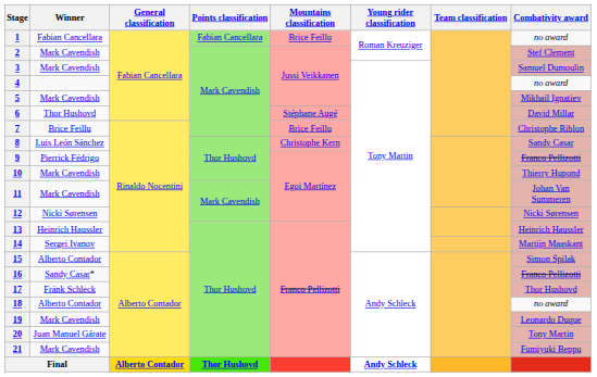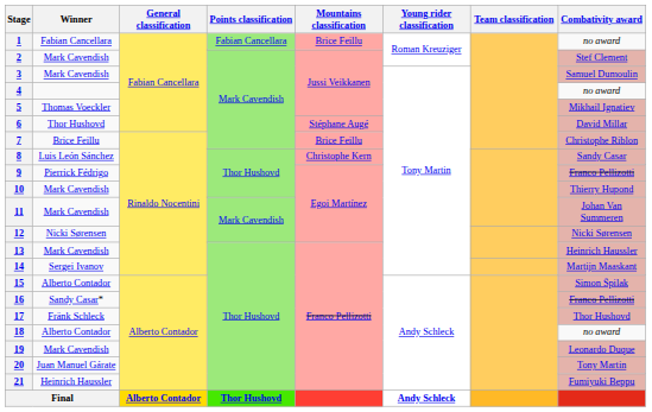 <table class="wikitable" style="text-align:center; font-size:smaller; clear:both;">
 <tr>
 <th scope="col" style="width:1%;">Stage</th>
 <th scope="col" style="width:14%;">Winner</th>
 <th scope="col" style="width:14%;"><a href='#'>General classification</a><br></th>
 <th scope="col" style="width:14%;"><a href='#'>Points classification</a><br></th>
 <th scope="col" style="width:14%;"><a href='#'>Mountains classification</a><br></th>
 <th scope="col" style="width:14%;"><a href='#'>Young rider classification</a><br></th>
 <th scope="col" style="width:14%;"><a href='#'>Team classification</a><br></th>
 <th scope="col" style="width:14%;"><a href='#'>Combativity award</a><br></th>
 </tr>
 <tr>
 <th scope="row"><a href='#'>1</a></th>
 <td><a href='#'>Fabian Cancellara</a></td>
 <td style="background:#FFEB64;" rowspan="6"><a href='#'>Fabian Cancellara</a></td>
 <td style="background:#9CE97B;"><a href='#'>Fabian Cancellara</a></td>
 <td style="background:#FFA8A4;"><a href='#'>Brice Feillu</a></td>
 <td style="background:white;" rowspan="2"><a href='#'>Roman Kreuziger</a></td>
 <td style="background:#FFCD5F;" rowspan="7"></td>
 <td><em>no award</em></td>
 </tr>
 <tr>
 <th scope="row"><a href='#'>2</a></th>
 <td><a href='#'>Mark Cavendish</a></td>
 <td style="background:#9CE97B;" rowspan="6"><a href='#'>Mark Cavendish</a></td>
 <td style="background:#FFA8A4;" rowspan="4"><a href='#'>Jussi Veikkanen</a></td>
 <td style="background:#E4B3AB;"><a href='#'>Stef Clement</a></td>
 </tr>
 <tr>
 <th scope="row"><a href='#'>3</a></th>
 <td><a href='#'>Mark Cavendish</a></td>
 <td style="background:white;" rowspan="12"><a href='#'>Tony Martin</a></td>
 <td style="background:#E4B3AB;"><a href='#'>Samuel Dumoulin</a></td>
 </tr>
 <tr>
 <th scope="row"><a href='#'>4</a></th>
 <td></td>
 <td><em>no award</em></td>
 </tr>
 <tr>
 <th scope="row"><a href='#'>5</a></th>
-<td><a href='#'>Mark Cavendish</a></td>
+<td><a href='#'>Thomas Voeckler</a></td>
 <td style="background:#E4B3AB;"><a href='#'>Mikhail Ignatiev</a></td>
 </tr>
 <tr>
 <th scope="row"><a href='#'>6</a></th>
 <td><a href='#'>Thor Hushovd</a></td>
 <td style="background:#FFA8A4;"><a href='#'>Stéphane Augé</a></td>
 <td style="background:#E4B3AB;"><a href='#'>David Millar</a></td>
 </tr>
 <tr>
 <th scope="row"><a href='#'>7</a></th>
 <td><a href='#'>Brice Feillu</a></td>
 <td style="background:#FFEB64;" rowspan="8"><a href='#'>Rinaldo Nocentini</a></td>
 <td style="background:#FFA8A4;"><a href='#'>Brice Feillu</a></td>
 <td style="background:#E4B3AB;"><a href='#'>Christophe Riblon</a></td>
 </tr>
 <tr>
 <th scope="row"><a href='#'>8</a></th>
 <td><a href='#'>Luis León Sánchez</a></td>
 <td style="background:#9CE97B;" rowspan="3"><a href='#'>Thor Hushovd</a></td>
 <td style="background:#FFA8A4;"><a href='#'>Christophe Kern</a></td>
 <td style="background:#FFCD5F;" rowspan="4"></td>
 <td style="background:#E4B3AB;"><a href='#'>Sandy Casar</a></td>
 </tr>
 <tr>
 <th scope="row"><a href='#'>9</a></th>
 <td><a href='#'>Pierrick Fédrigo</a></td>
 <td style="background:#FFA8A4;" rowspan="4"><a href='#'>Egoi Martínez</a></td>
 <td style="background:#E4B3AB;"><s><a href='#'>Franco Pellizotti</a></s></td>
 </tr>
 <tr>
 <th scope="row"><a href='#'>10</a></th>
 <td><a href='#'>Mark Cavendish</a></td>
 <td style="background:#E4B3AB;"><a href='#'>Thierry Hupond</a></td>
 </tr>
 <tr>
 <th scope="row"><a href='#'>11</a></th>
 <td><a href='#'>Mark Cavendish</a></td>
 <td style="background:#9CE97B;" rowspan="2"><a href='#'>Mark Cavendish</a></td>
 <td style="background:#E4B3AB;"><a href='#'>Johan Van Summeren</a></td>
 </tr>
 <tr>
 <th scope="row"><a href='#'>12</a></th>
 <td><a href='#'>Nicki Sørensen</a></td>
 <td style="background:#FFCD5F;" rowspan="2"></td>
 <td style="background:#E4B3AB;"><a href='#'>Nicki Sørensen</a></td>
 </tr>
 <tr>
 <th scope="row"><a href='#'>13</a></th>
-<td><a href='#'>Heinrich Haussler</a></td>
+<td><a href='#'>Mark Cavendish</a></td>
 <td style="background:#9CE97B;" rowspan="9"><a href='#'>Thor Hushovd</a></td>
 <td style="background:#FFA8A4;" rowspan="9"><s><a href='#'>Franco Pellizotti</a></s></td>
 <td style="background:#E4B3AB;"><a href='#'>Heinrich Haussler</a></td>
 </tr>
 <tr>
 <th scope="row"><a href='#'>14</a></th>
 <td><a href='#'>Sergei Ivanov</a></td>
 <td style="background:#FFCD5F;"></td>
 <td style="background:#E4B3AB;"><a href='#'>Martijn Maaskant</a></td>
 </tr>
 <tr>
 <th scope="row"><a href='#'>15</a></th>
 <td><a href='#'>Alberto Contador</a></td>
 <td style="background:#FFEB64;" rowspan="7"><a href='#'>Alberto Contador</a></td>
 <td style="background:white;" rowspan="7"><a href='#'>Andy Schleck</a></td>
 <td style="background:#FFCD5F;" rowspan="7"></td>
 <td style="background:#E4B3AB;"><a href='#'>Simon Špilak</a></td>
 </tr>
 <tr>
 <th scope="row"><a href='#'>16</a></th>
 <td><a href='#'>Sandy Casar</a>*</td>
 <td style="background:#E4B3AB;"><s><a href='#'>Franco Pellizotti</a></s></td>
 </tr>
 <tr>
 <th scope="row"><a href='#'>17</a></th>
 <td><a href='#'>Fränk Schleck</a></td>
 <td style="background:#E4B3AB;"><a href='#'>Thor Hushovd</a></td>
 </tr>
 <tr>
 <th scope="row"><a href='#'>18</a></th>
 <td><a href='#'>Alberto Contador</a></td>
 <td><em>no award</em></td>
 </tr>
 <tr>
 <th scope="row"><a href='#'>19</a></th>
 <td><a href='#'>Mark Cavendish</a></td>
 <td style="background:#E4B3AB;"><a href='#'>Leonardo Duque</a></td>
 </tr>
 <tr>
 <th scope="row"><a href='#'>20</a></th>
 <td><a href='#'>Juan Manuel Gárate</a></td>
 <td style="background:#E4B3AB;"><a href='#'>Tony Martin</a></td>
 </tr>
 <tr>
 <th scope="row"><a href='#'>21</a></th>
-<td><a href='#'>Mark Cavendish</a></td>
+<td><a href='#'>Heinrich Haussler</a></td>
 <td style="background:#E4B3AB;"><a href='#'>Fumiyuki Beppu</a></td>
 </tr>
 <tr>
 <th colspan="2">Final</th>
 <th style="background:#FFDB00;"><a href='#'>Alberto Contador</a></th>
 <th style="background:#46E800;"><a href='#'>Thor Hushovd</a></th>
 <th style="background:#FF3E33;"></th>
 <th style="background:white;"><a href='#'>Andy Schleck</a></th>
 <th style="background:#FFB927;"></th>
 <th style="background:#E42A19;"><s></s></th>
 </tr>
 </table>
